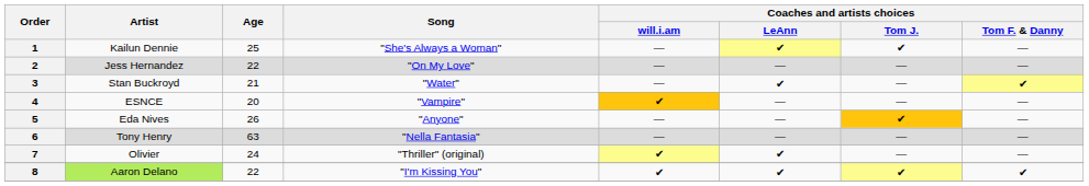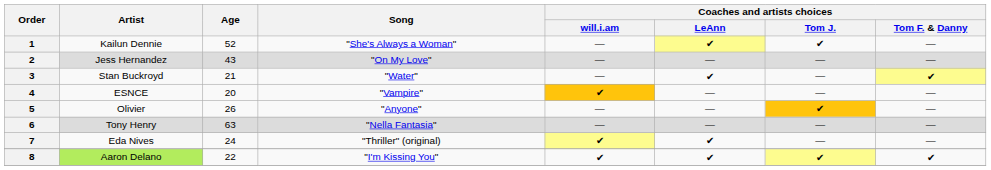 <table class="wikitable" style="text-align:center; width:100%;">
 <tr>
 <th rowspan="2" scope="col" style="width:05%;">Order</th>
 <th rowspan="2" scope="col" style="width:13%;">Artist</th>
 <th rowspan="2" scope="col" style="width:05%;">Age</th>
 <th rowspan="2" scope="col" style="width:26%;">Song</th>
 <th colspan="4" scope="col" style="width:40%;">Coaches and artists choices</th>
 </tr>
 <tr>
 <th style="width:10%;"><a href='#'>will.i.am</a></th>
 <th style="width:10%;"><a href='#'>LeAnn</a></th>
 <th style="width:10%;"><a href='#'>Tom J.</a></th>
 <th style="width:10%;"><a href='#'>Tom F.</a> & <a href='#'>Danny</a></th>
 </tr>
 <tr>
 <th>1</th>
 <td scope="row">Kailun Dennie</td>
-<td>25</td>
+<td>52</td>
 <td>"<a href='#'>She's Always a Woman</a>"</td>
 <td>—</td>
 <td style="background:#fdfc8f">✔</td>
 <td>✔</td>
 <td>—</td>
 </tr>
 <tr style="background:#DCDCDC">
 <th>2</th>
 <td scope="row">Jess Hernandez</td>
-<td>22</td>
+<td>43</td>
 <td>"<a href='#'>On My Love</a>"</td>
 <td>—</td>
 <td>—</td>
 <td>—</td>
 <td>—</td>
 </tr>
 <tr>
 <th>3</th>
 <td scope="row">Stan Buckroyd</td>
 <td>21</td>
 <td>"<a href='#'>Water</a>"</td>
 <td>—</td>
 <td>✔</td>
 <td>—</td>
 <td style="background:#fdfc8f">✔</td>
 </tr>
 <tr>
 <th>4</th>
 <td scope="row">ESNCE</td>
 <td>20</td>
 <td>"<a href='#'>Vampire</a>"</td>
 <td style="background:#ffc40c">✔</td>
 <td>—</td>
 <td>—</td>
 <td>—</td>
 </tr>
 <tr>
 <th>5</th>
-<td scope="row">Eda Nives</td>
+<td scope="row">Olivier</td>
 <td>26</td>
 <td>"<a href='#'>Anyone</a>"</td>
 <td>—</td>
 <td>—</td>
 <td style="background:#ffc40c">✔</td>
 <td>—</td>
 </tr>
 <tr style="background:#DCDCDC">
 <th>6</th>
 <td scope="row">Tony Henry</td>
 <td>63</td>
 <td>"<a href='#'>Nella Fantasia</a>"</td>
 <td>—</td>
 <td>—</td>
 <td>—</td>
 <td>—</td>
 </tr>
 <tr>
 <th>7</th>
-<td scope="row">Olivier</td>
+<td scope="row">Eda Nives</td>
 <td>24</td>
 <td>"Thriller" (original)</td>
 <td style="background:#fdfc8f">✔</td>
 <td>✔</td>
 <td>—</td>
 <td>—</td>
 </tr>
 <tr>
 </tr>
 <tr>
 <th>8</th>
 <td style="background:#B2EC5D">Aaron Delano</td>
 <td>22</td>
 <td>"<a href='#'>I'm Kissing You</a>"</td>
 <td>✔</td>
 <td>✔</td>
 <td style="background:#fdfc8f">✔</td>
 <td>✔</td>
 </tr>
 <tr>
 </tr>
 </table>
